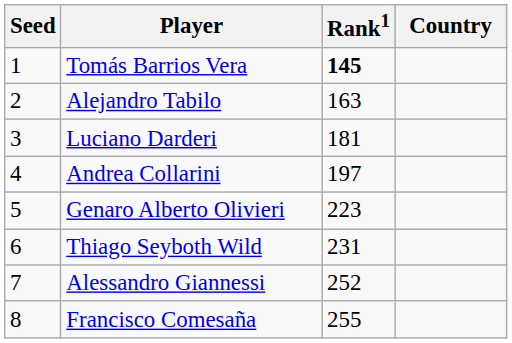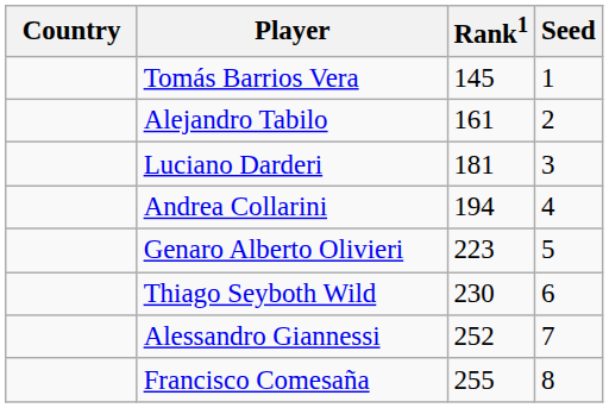 <table class="sortable wikitable">
 <tr>
-<th>Seed</th>
+<th width="70">Country</th>
 <th width="175">Player</th>
 <th>Rank<sup>1</sup></th>
-<th width="70">Country</th>
+<th>Seed</th>
 </tr>
 <tr>
+<td></td>
+<td><a href='#'>Tomás Barrios Vera</a></td>
+<td>145</td>
 <td>1</td>
-<td><a href='#'>Tomás Barrios Vera</a></td>
-<td><strong>145</strong></td>
-<td></td>
 </tr>
 <tr>
+<td></td>
+<td><a href='#'>Alejandro Tabilo</a></td>
+<td>161</td>
 <td>2</td>
-<td><a href='#'>Alejandro Tabilo</a></td>
-<td>163</td>
-<td></td>
 </tr>
 <tr>
-<td>3</td>
+<td></td>
 <td><a href='#'>Luciano Darderi</a></td>
 <td>181</td>
-<td></td>
+<td>3</td>
 </tr>
 <tr>
+<td></td>
+<td><a href='#'>Andrea Collarini</a></td>
+<td>194</td>
 <td>4</td>
-<td><a href='#'>Andrea Collarini</a></td>
-<td>197</td>
-<td></td>
 </tr>
 <tr>
-<td>5</td>
+<td></td>
 <td><a href='#'>Genaro Alberto Olivieri</a></td>
 <td>223</td>
-<td></td>
+<td>5</td>
 </tr>
 <tr>
+<td></td>
+<td><a href='#'>Thiago Seyboth Wild</a></td>
+<td>230</td>
 <td>6</td>
-<td><a href='#'>Thiago Seyboth Wild</a></td>
-<td>231</td>
-<td></td>
 </tr>
 <tr>
-<td>7</td>
+<td></td>
 <td><a href='#'>Alessandro Giannessi</a></td>
 <td>252</td>
-<td></td>
+<td>7</td>
 </tr>
 <tr>
-<td>8</td>
+<td></td>
 <td><a href='#'>Francisco Comesaña</a></td>
 <td>255</td>
-<td></td>
+<td>8</td>
 </tr>
 </table>
